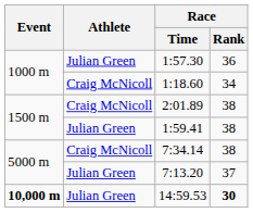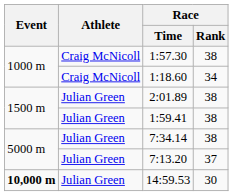 <table class="wikitable" border="1" style="font-size:90%">
 <tr>
 <th rowspan=2>Event</th>
 <th rowspan=2>Athlete</th>
 <th colspan=2>Race</th>
 </tr>
 <tr>
 <th>Time</th>
 <th>Rank</th>
 </tr>
 <tr>
 <td rowspan=2>1000 m</td>
-<td><a href='#'>Julian Green</a></td>
+<td><a href='#'>Craig McNicoll</a></td>
 <td align=center>1:57.30</td>
-<td align=center>36</td>
+<td align=center>38</td>
 </tr>
 <tr>
 <td><a href='#'>Craig McNicoll</a></td>
 <td align=center>1:18.60</td>
 <td align=center>34</td>
 </tr>
 <tr>
 <td rowspan=2>1500 m</td>
-<td><a href='#'>Craig McNicoll</a></td>
+<td><a href='#'>Julian Green</a></td>
 <td align=center>2:01.89</td>
 <td align=center>38</td>
 </tr>
 <tr>
 <td><a href='#'>Julian Green</a></td>
 <td align=center>1:59.41</td>
 <td align=center>38</td>
 </tr>
 <tr>
 <td rowspan=2>5000 m</td>
-<td><a href='#'>Craig McNicoll</a></td>
+<td><a href='#'>Julian Green</a></td>
 <td align=center>7:34.14</td>
 <td align=center>38</td>
 </tr>
 <tr>
 <td><a href='#'>Julian Green</a></td>
 <td align=center>7:13.20</td>
 <td align=center>37</td>
 </tr>
 <tr>
 <td><strong>10,000 m</strong></td>
 <td><a href='#'>Julian Green</a></td>
 <td align=center>14:59.53</td>
-<td align=center><strong>30</strong></td>
+<td align=center>30</td>
 </tr>
 </table>
